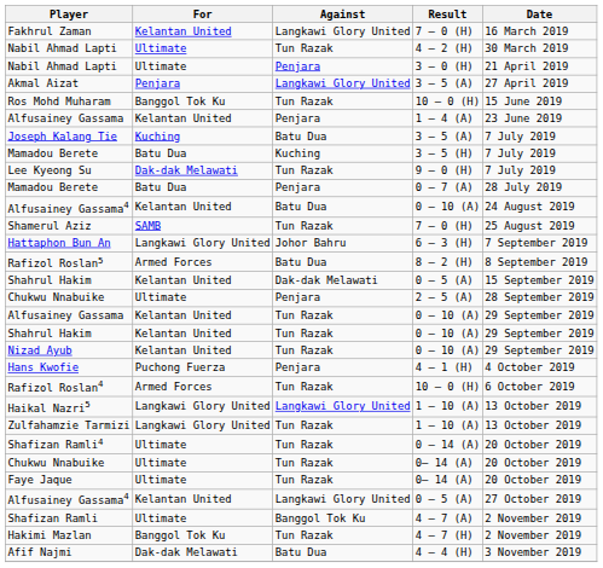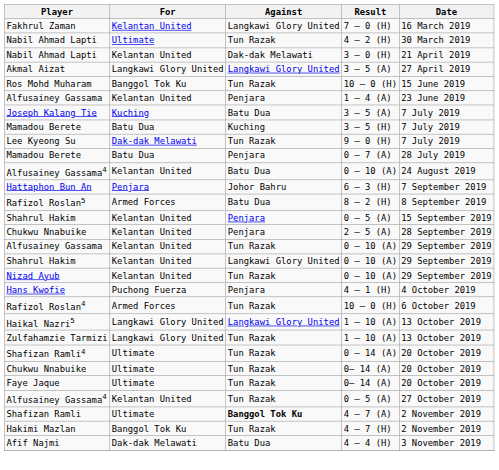 <table class="wikitable">
 <tr>
 <th>Player</th>
 <th>For</th>
 <th>Against</th>
 <th style="text-align:center">Result</th>
 <th>Date</th>
 </tr>
 <tr>
 <td> Fakhrul Zaman</td>
 <td><a href='#'>Kelantan United</a></td>
 <td>Langkawi Glory United</td>
 <td>7 – 0 (H)</td>
 <td>16 March 2019</td>
 </tr>
 <tr>
 <td> Nabil Ahmad Lapti</td>
 <td><a href='#'>Ultimate</a></td>
 <td>Tun Razak</td>
 <td>4 – 2 (H)</td>
 <td>30 March 2019</td>
 </tr>
 <tr>
 <td> Nabil Ahmad Lapti</td>
-<td>Ultimate</td>
-<td><a href='#'>Penjara</a></td>
+<td>Kelantan United</td>
+<td>Dak-dak Melawati</td>
 <td>3 – 0 (H)</td>
 <td>21 April 2019</td>
 </tr>
 <tr>
 <td> Akmal Aizat</td>
-<td><a href='#'>Penjara</a></td>
+<td>Langkawi Glory United</td>
 <td><a href='#'>Langkawi Glory United</a></td>
 <td>3 – 5 (A)</td>
 <td>27 April 2019</td>
 </tr>
 <tr>
 <td> Ros Mohd Muharam</td>
 <td>Banggol Tok Ku</td>
 <td>Tun Razak</td>
 <td>10 – 0 (H)</td>
 <td>15 June 2019</td>
 </tr>
 <tr>
 <td> Alfusainey Gassama</td>
 <td>Kelantan United</td>
 <td>Penjara</td>
 <td>1 – 4 (A)</td>
 <td>23 June 2019</td>
 </tr>
 <tr>
 <td> <a href='#'>Joseph Kalang Tie</a></td>
 <td><a href='#'>Kuching</a></td>
 <td>Batu Dua</td>
 <td>3 – 5 (A)</td>
 <td>7 July 2019</td>
 </tr>
 <tr>
 <td> Mamadou Berete</td>
 <td>Batu Dua</td>
 <td>Kuching</td>
 <td>3 – 5 (H)</td>
 <td>7 July 2019</td>
 </tr>
 <tr>
 <td> Lee Kyeong Su</td>
 <td><a href='#'>Dak-dak Melawati</a></td>
 <td>Tun Razak</td>
 <td>9 – 0 (H)</td>
 <td>7 July 2019</td>
 </tr>
 <tr>
 <td> Mamadou Berete</td>
 <td>Batu Dua</td>
 <td>Penjara</td>
 <td>0 – 7 (A)</td>
 <td>28 July 2019</td>
 </tr>
 <tr>
 <td> Alfusainey Gassama<sup>4</sup></td>
 <td>Kelantan United</td>
 <td>Batu Dua</td>
 <td>0 – 10 (A)</td>
 <td>24 August 2019</td>
 </tr>
 <tr>
-<td> Shamerul Aziz</td>
-<td><a href='#'>SAMB</a></td>
-<td>Tun Razak</td>
-<td>7 – 0 (H)</td>
-<td>25 August 2019</td>
-</tr>
-<tr>
 <td> <a href='#'>Hattaphon Bun An</a></td>
-<td>Langkawi Glory United</td>
+<td><a href='#'>Penjara</a></td>
 <td>Johor Bahru</td>
 <td>6 – 3 (H)</td>
 <td>7 September 2019</td>
 </tr>
 <tr>
 <td> Rafizol Roslan<sup>5</sup></td>
 <td>Armed Forces</td>
 <td>Batu Dua</td>
 <td>8 – 2 (H)</td>
 <td>8 September 2019</td>
 </tr>
 <tr>
 <td> Shahrul Hakim</td>
 <td>Kelantan United</td>
-<td>Dak-dak Melawati</td>
+<td><a href='#'>Penjara</a></td>
 <td>0 – 5 (A)</td>
 <td>15 September 2019</td>
 </tr>
 <tr>
 <td> Chukwu Nnabuike</td>
-<td>Ultimate</td>
+<td>Kelantan United</td>
 <td>Penjara</td>
 <td>2 – 5 (A)</td>
 <td>28 September 2019</td>
 </tr>
 <tr>
 <td> Alfusainey Gassama</td>
 <td>Kelantan United</td>
 <td>Tun Razak</td>
 <td>0 – 10 (A)</td>
 <td>29 September 2019</td>
 </tr>
 <tr>
 <td> Shahrul Hakim</td>
 <td>Kelantan United</td>
-<td>Tun Razak</td>
+<td>Langkawi Glory United</td>
 <td>0 – 10 (A)</td>
 <td>29 September 2019</td>
 </tr>
 <tr>
 <td> <a href='#'>Nizad Ayub</a></td>
 <td>Kelantan United</td>
 <td>Tun Razak</td>
 <td>0 – 10 (A)</td>
 <td>29 September 2019</td>
 </tr>
 <tr>
 <td> <a href='#'>Hans Kwofie</a></td>
 <td>Puchong Fuerza</td>
 <td>Penjara</td>
 <td>4 – 1 (H)</td>
 <td>4 October 2019</td>
 </tr>
 <tr>
 <td> Rafizol Roslan<sup>4</sup></td>
 <td>Armed Forces</td>
 <td>Tun Razak</td>
 <td>10 – 0 (H)</td>
 <td>6 October 2019</td>
 </tr>
 <tr>
 <td> Haikal Nazri<sup>5</sup></td>
 <td>Langkawi Glory United</td>
 <td><a href='#'>Langkawi Glory United</a></td>
 <td>1 – 10 (A)</td>
 <td>13 October 2019</td>
 </tr>
 <tr>
 <td> Zulfahamzie Tarmizi</td>
 <td>Langkawi Glory United</td>
 <td>Tun Razak</td>
 <td>1 – 10 (A)</td>
 <td>13 October 2019</td>
 </tr>
 <tr>
 <td> Shafizan Ramli<sup>4</sup></td>
 <td>Ultimate</td>
 <td>Tun Razak</td>
 <td>0 – 14 (A)</td>
 <td>20 October 2019</td>
 </tr>
 <tr>
 <td> Chukwu Nnabuike</td>
 <td>Ultimate</td>
 <td>Tun Razak</td>
 <td>0– 14 (A)</td>
 <td>20 October 2019</td>
 </tr>
 <tr>
 <td> Faye Jaque</td>
 <td>Ultimate</td>
 <td>Tun Razak</td>
 <td>0– 14 (A)</td>
 <td>20 October 2019</td>
 </tr>
 <tr>
 <td> Alfusainey Gassama<sup>4</sup></td>
 <td>Kelantan United</td>
-<td>Langkawi Glory United</td>
+<td>Tun Razak</td>
 <td>0 – 5 (A)</td>
 <td>27 October 2019</td>
 </tr>
 <tr>
 <td> Shafizan Ramli</td>
 <td>Ultimate</td>
-<td>Banggol Tok Ku</td>
+<td><strong>Banggol Tok Ku</strong></td>
 <td>4 – 7 (A)</td>
 <td>2 November 2019</td>
 </tr>
 <tr>
 <td> Hakimi Mazlan</td>
 <td>Banggol Tok Ku</td>
 <td>Tun Razak</td>
 <td>4 – 7 (H)</td>
 <td>2 November 2019</td>
 </tr>
 <tr>
 <td> Afif Najmi</td>
 <td>Dak-dak Melawati</td>
 <td>Batu Dua</td>
 <td>4 – 4 (H)</td>
 <td>3 November 2019</td>
 </tr>
 <tr>
 </tr>
 </table>
